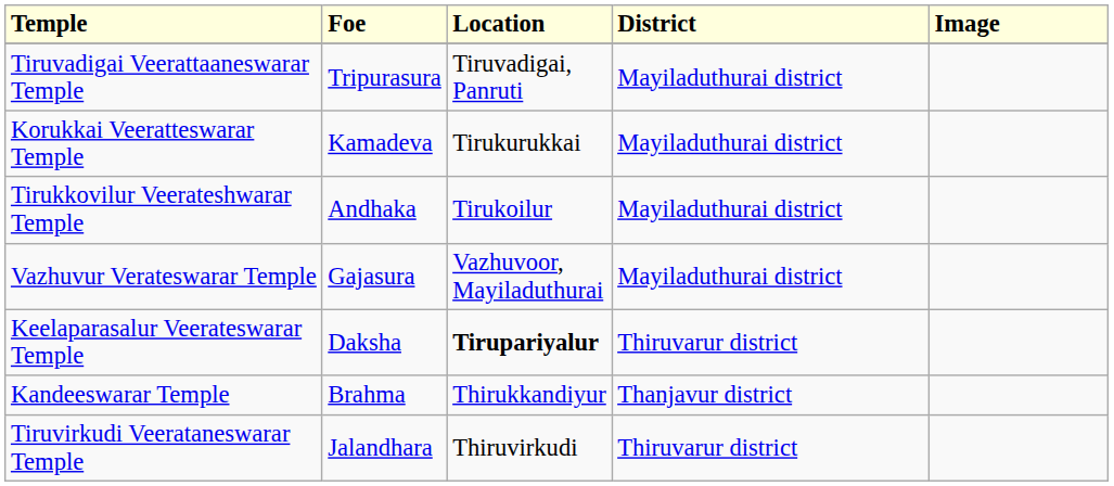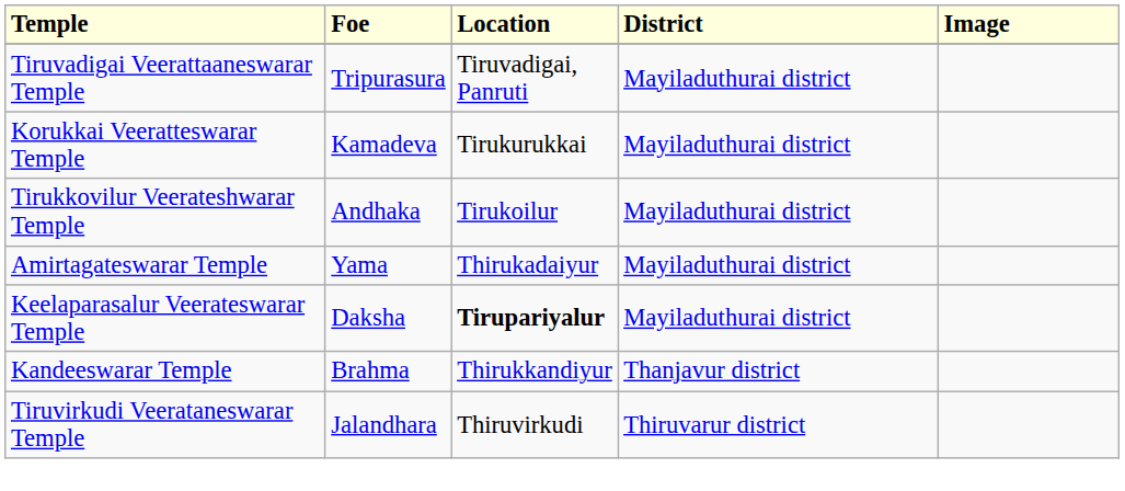 <table class="wikitable sortable">
 <tr style="background:#ffd;">
 <td width="200pt"><strong>Temple</strong></td>
 <td><strong>Foe</strong></td>
 <td width="100pt"><strong>Location</strong></td>
 <td width="200pt"><strong>District</strong></td>
 <td width="110pt"><strong>Image</strong></td>
 </tr>
 <tr align ="center">
 </tr>
 <tr style="background:#ffe;">
 </tr>
 <tr>
 <td><a href='#'>Tiruvadigai Veerattaaneswarar Temple</a></td>
 <td><a href='#'>Tripurasura</a></td>
 <td>Tiruvadigai, <a href='#'>Panruti</a></td>
 <td><a href='#'>Mayiladuthurai district</a></td>
 <td></td>
 </tr>
 <tr>
 <td><a href='#'>Korukkai Veeratteswarar Temple</a></td>
 <td><a href='#'>Kamadeva</a></td>
 <td>Tirukurukkai</td>
 <td><a href='#'>Mayiladuthurai district</a></td>
 <td></td>
 </tr>
 <tr>
 <td><a href='#'>Tirukkovilur Veerateshwarar Temple</a></td>
 <td><a href='#'>Andhaka</a></td>
 <td><a href='#'>Tirukoilur</a></td>
 <td><a href='#'>Mayiladuthurai district</a></td>
 <td></td>
 </tr>
 <tr>
-<td><a href='#'>Vazhuvur Verateswarar Temple</a></td>
-<td><a href='#'>Gajasura</a></td>
-<td><a href='#'>Vazhuvoor</a>, <a href='#'>Mayiladuthurai</a></td>
+<td><a href='#'>Amirtagateswarar Temple</a></td>
+<td><a href='#'>Yama</a></td>
+<td><a href='#'>Thirukadaiyur</a></td>
 <td><a href='#'>Mayiladuthurai district</a></td>
 <td></td>
 </tr>
 <tr>
 <td><a href='#'>Keelaparasalur Veerateswarar Temple</a></td>
 <td><a href='#'>Daksha</a></td>
 <td><strong>Tirupariyalur</strong></td>
-<td><a href='#'>Thiruvarur district</a></td>
+<td><a href='#'>Mayiladuthurai district</a></td>
 <td></td>
 </tr>
 <tr>
 <td><a href='#'>Kandeeswarar Temple</a></td>
 <td><a href='#'>Brahma</a></td>
 <td><a href='#'>Thirukkandiyur</a></td>
 <td><a href='#'>Thanjavur district</a></td>
 <td></td>
 </tr>
 <tr>
 <td><a href='#'>Tiruvirkudi Veerataneswarar Temple</a></td>
 <td><a href='#'>Jalandhara</a></td>
 <td>Thiruvirkudi</td>
 <td><a href='#'>Thiruvarur district</a></td>
 <td></td>
 </tr>
 </table>
